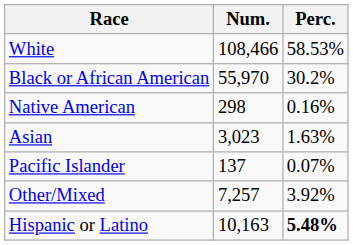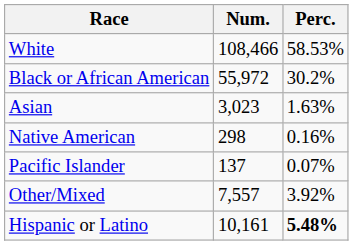 <table class="wikitable">
 <tr>
 <th>Race</th>
 <th>Num.</th>
 <th>Perc.</th>
 </tr>
 <tr>
 <td><a href='#'>White</a></td>
 <td>108,466</td>
 <td>58.53%</td>
 </tr>
 <tr>
 <td><a href='#'>Black or African American</a></td>
-<td>55,970</td>
+<td>55,972</td>
 <td>30.2%</td>
+</tr>
+<tr>
+<td><a href='#'>Asian</a></td>
+<td>3,023</td>
+<td>1.63%</td>
 </tr>
 <tr>
 <td><a href='#'>Native American</a></td>
 <td>298</td>
 <td>0.16%</td>
-</tr>
-<tr>
-<td><a href='#'>Asian</a></td>
-<td>3,023</td>
-<td>1.63%</td>
 </tr>
 <tr>
 <td><a href='#'>Pacific Islander</a></td>
 <td>137</td>
 <td>0.07%</td>
 </tr>
 <tr>
 <td><a href='#'>Other/Mixed</a></td>
-<td>7,257</td>
+<td>7,557</td>
 <td>3.92%</td>
 </tr>
 <tr>
 <td><a href='#'>Hispanic</a> or <a href='#'>Latino</a></td>
-<td>10,163</td>
+<td>10,161</td>
 <td><strong>5.48%</strong></td>
 </tr>
 </table>
